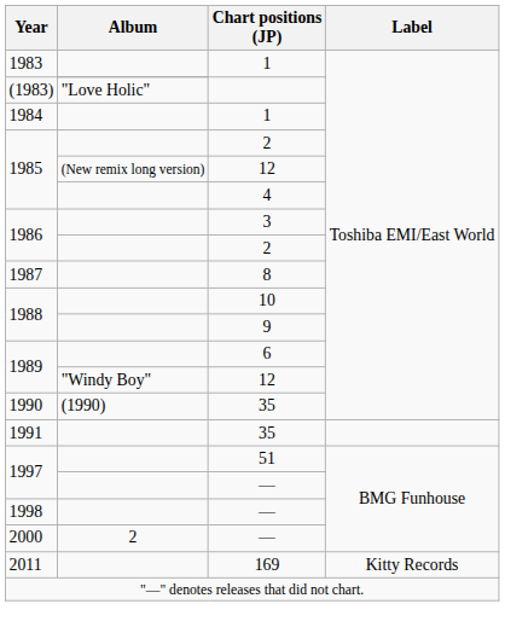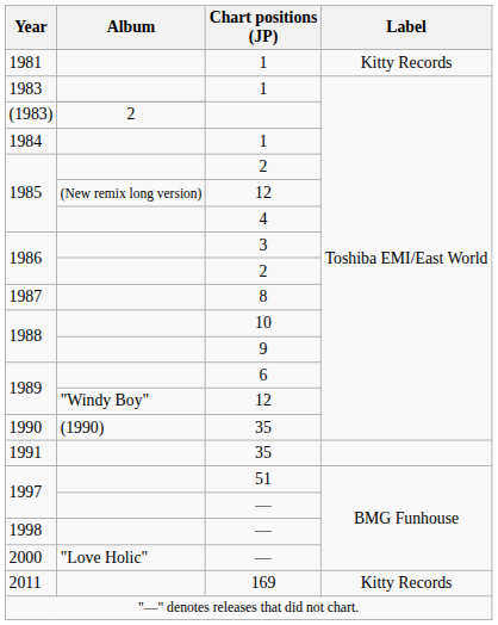 <table class="wikitable">
 <tr>
 <th>Year</th>
 <th>Album</th>
 <th>Chart positions<br>(JP)</th>
 <th>Label</th>
+</tr>
+<tr>
+<td>1981</td>
+<td></td>
+<td align="center">1</td>
+<td align="center">Kitty Records</td>
 </tr>
 <tr>
 <td rowspan="2">1983</td>
 <td></td>
 <td align="center">1</td>
 <td rowspan="15" align="center">Toshiba EMI/East World</td>
 </tr>
 <tr>
 </tr>
 <tr>
 <td> (1983)</td>
-<td>"Love Holic"</td>
+<td align="center">2</td>
 </tr>
 <tr>
 <td>1984</td>
 <td></td>
 <td align="center">1</td>
 </tr>
 <tr>
 <td rowspan="3">1985</td>
 <td></td>
 <td align="center">2</td>
 </tr>
 <tr>
 <td> <small>(New remix long version)</small></td>
 <td align="center">12</td>
 </tr>
 <tr>
 <td></td>
 <td align="center">4</td>
 </tr>
 <tr>
 <td rowspan="2">1986</td>
 <td></td>
 <td align="center">3</td>
 </tr>
 <tr>
 <td></td>
 <td align="center">2</td>
 </tr>
 <tr>
 <td>1987</td>
 <td></td>
 <td align="center">8</td>
 </tr>
 <tr>
 <td rowspan="2">1988</td>
 <td></td>
 <td align="center">10</td>
 </tr>
 <tr>
 <td></td>
 <td align="center">9</td>
 </tr>
 <tr>
 <td rowspan="2">1989</td>
 <td></td>
 <td align="center">6</td>
 </tr>
 <tr>
 <td>"Windy Boy"</td>
 <td align="center">12</td>
 </tr>
 <tr>
 <td>1990</td>
 <td> (1990)</td>
 <td align="center">35</td>
 </tr>
 <tr>
 <td>1991</td>
 <td></td>
 <td align="center">35</td>
 </tr>
 <tr>
 <td rowspan="2">1997</td>
 <td></td>
 <td align="center">51</td>
 <td rowspan="4" align="center">BMG Funhouse</td>
 </tr>
 <tr>
 <td></td>
 <td align="center">—</td>
 </tr>
 <tr>
 <td>1998</td>
 <td></td>
 <td align="center">—</td>
 </tr>
 <tr>
 <td>2000</td>
-<td align="center">2</td>
+<td>"Love Holic"</td>
 <td align="center">—</td>
 </tr>
 <tr>
 <td>2011</td>
 <td></td>
 <td align="center">169</td>
 <td align="center">Kitty Records</td>
 </tr>
 <tr>
 <td align="center" colspan="4" style="font-size: 85%">"—" denotes releases that did not chart.</td>
 </tr>
 </table>
